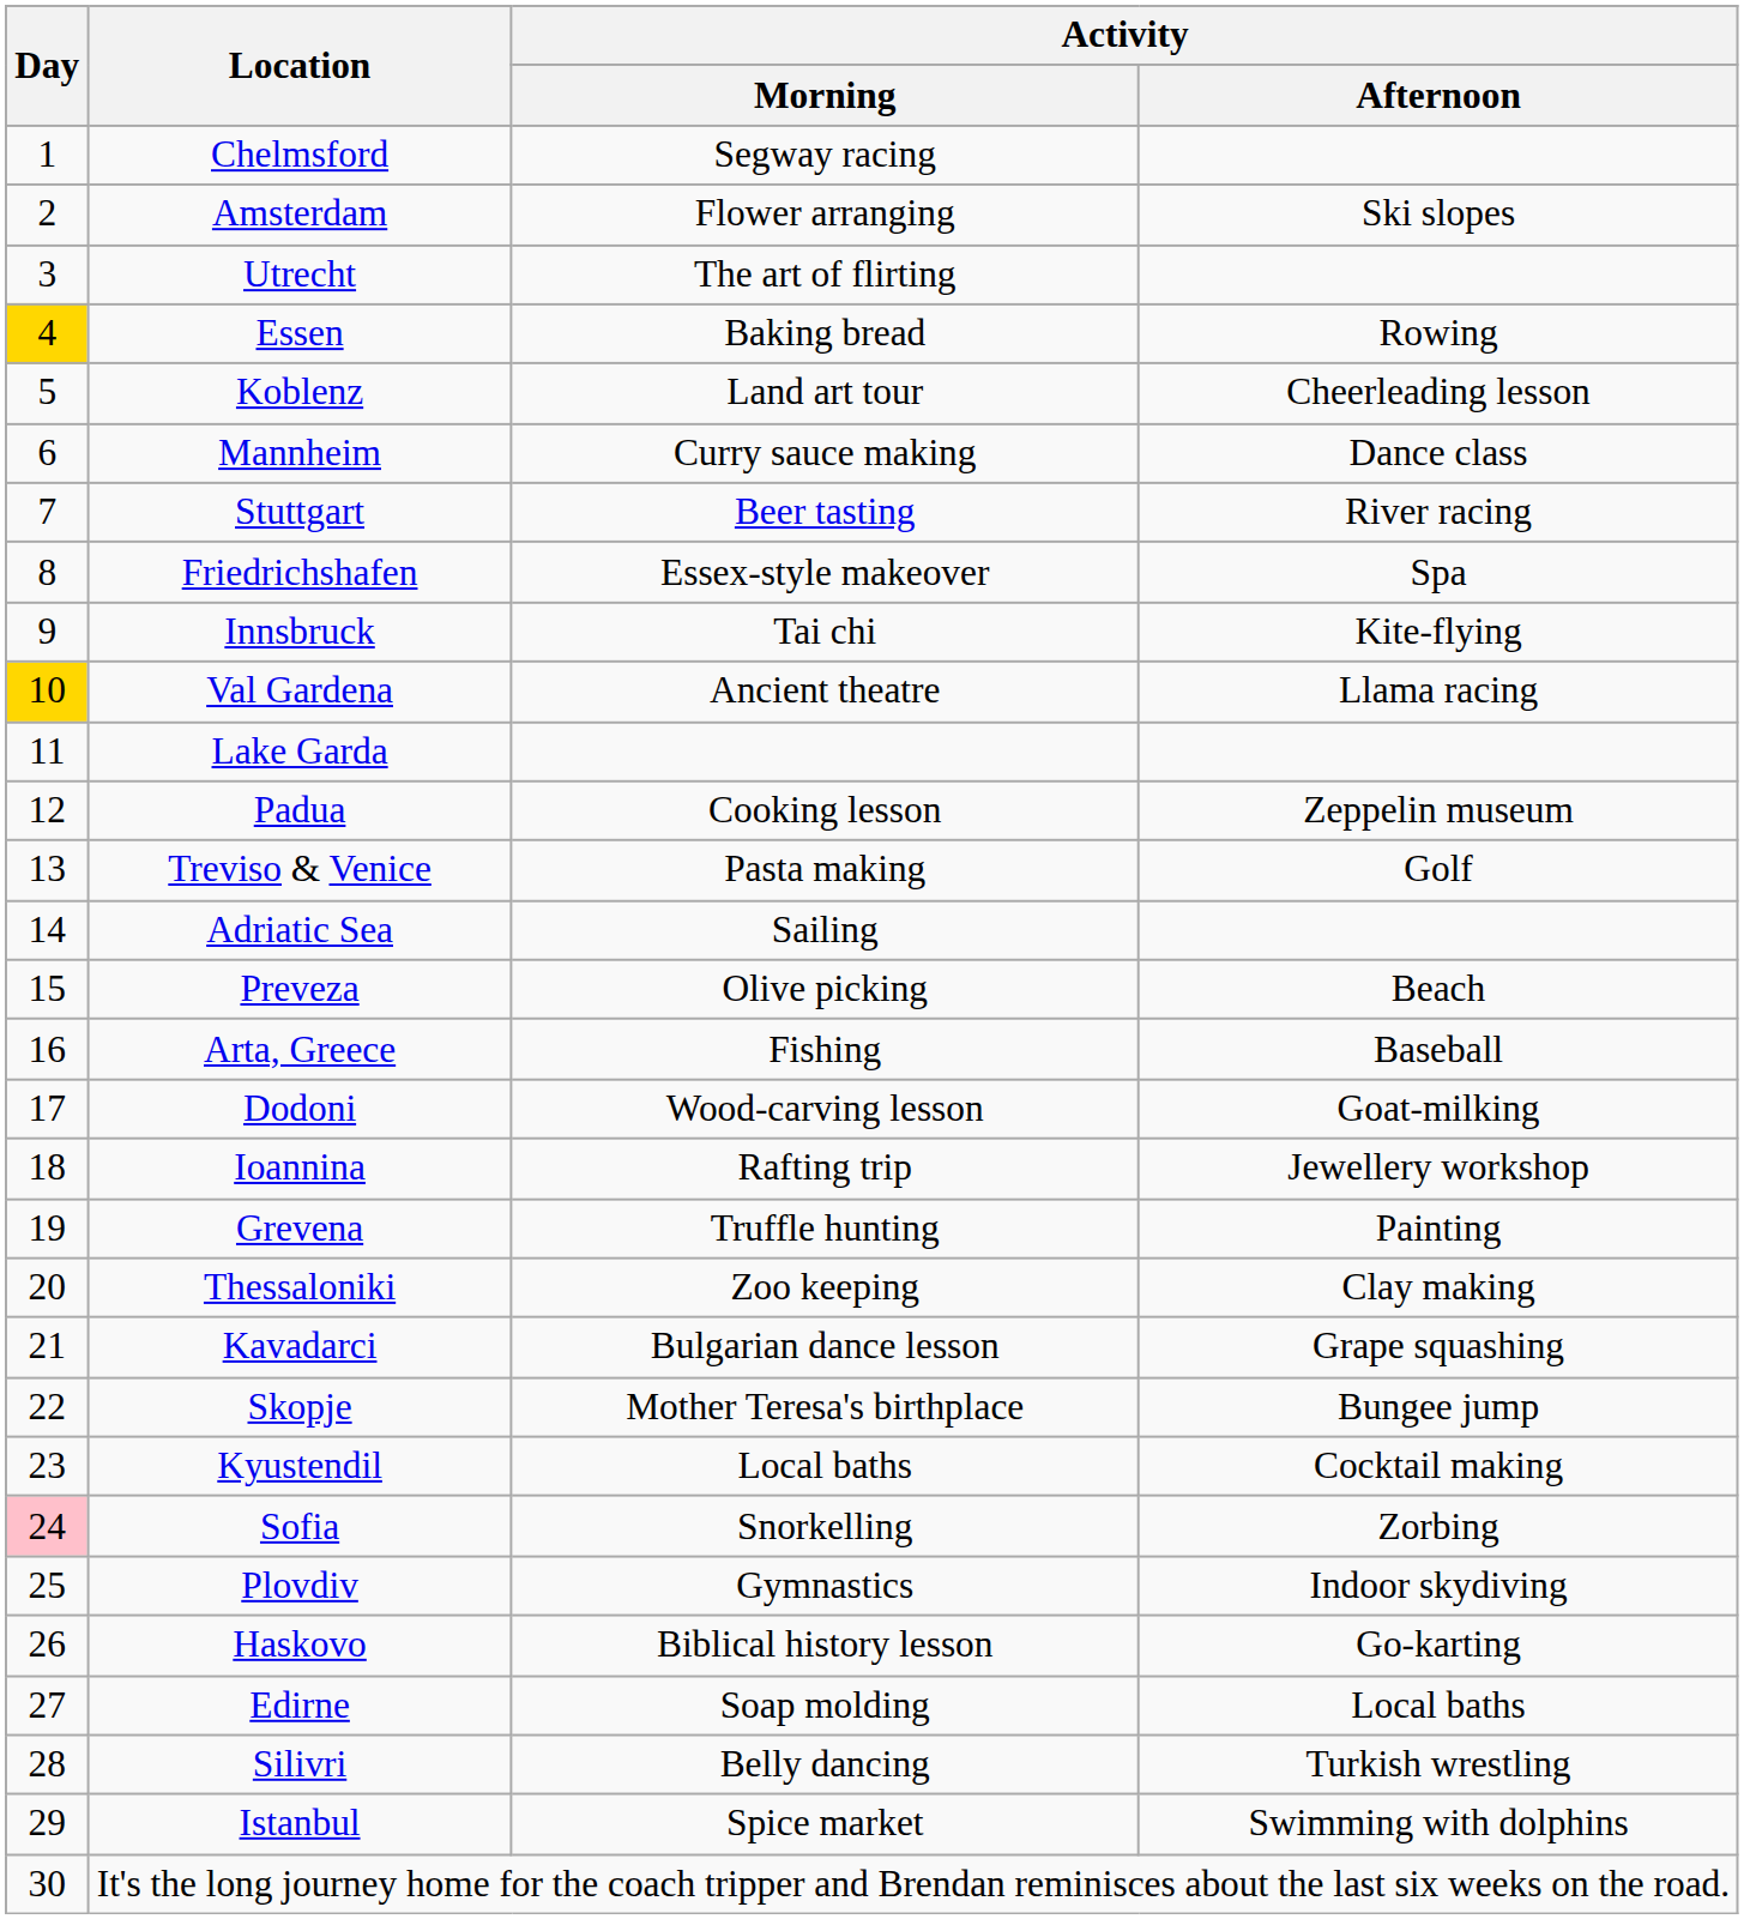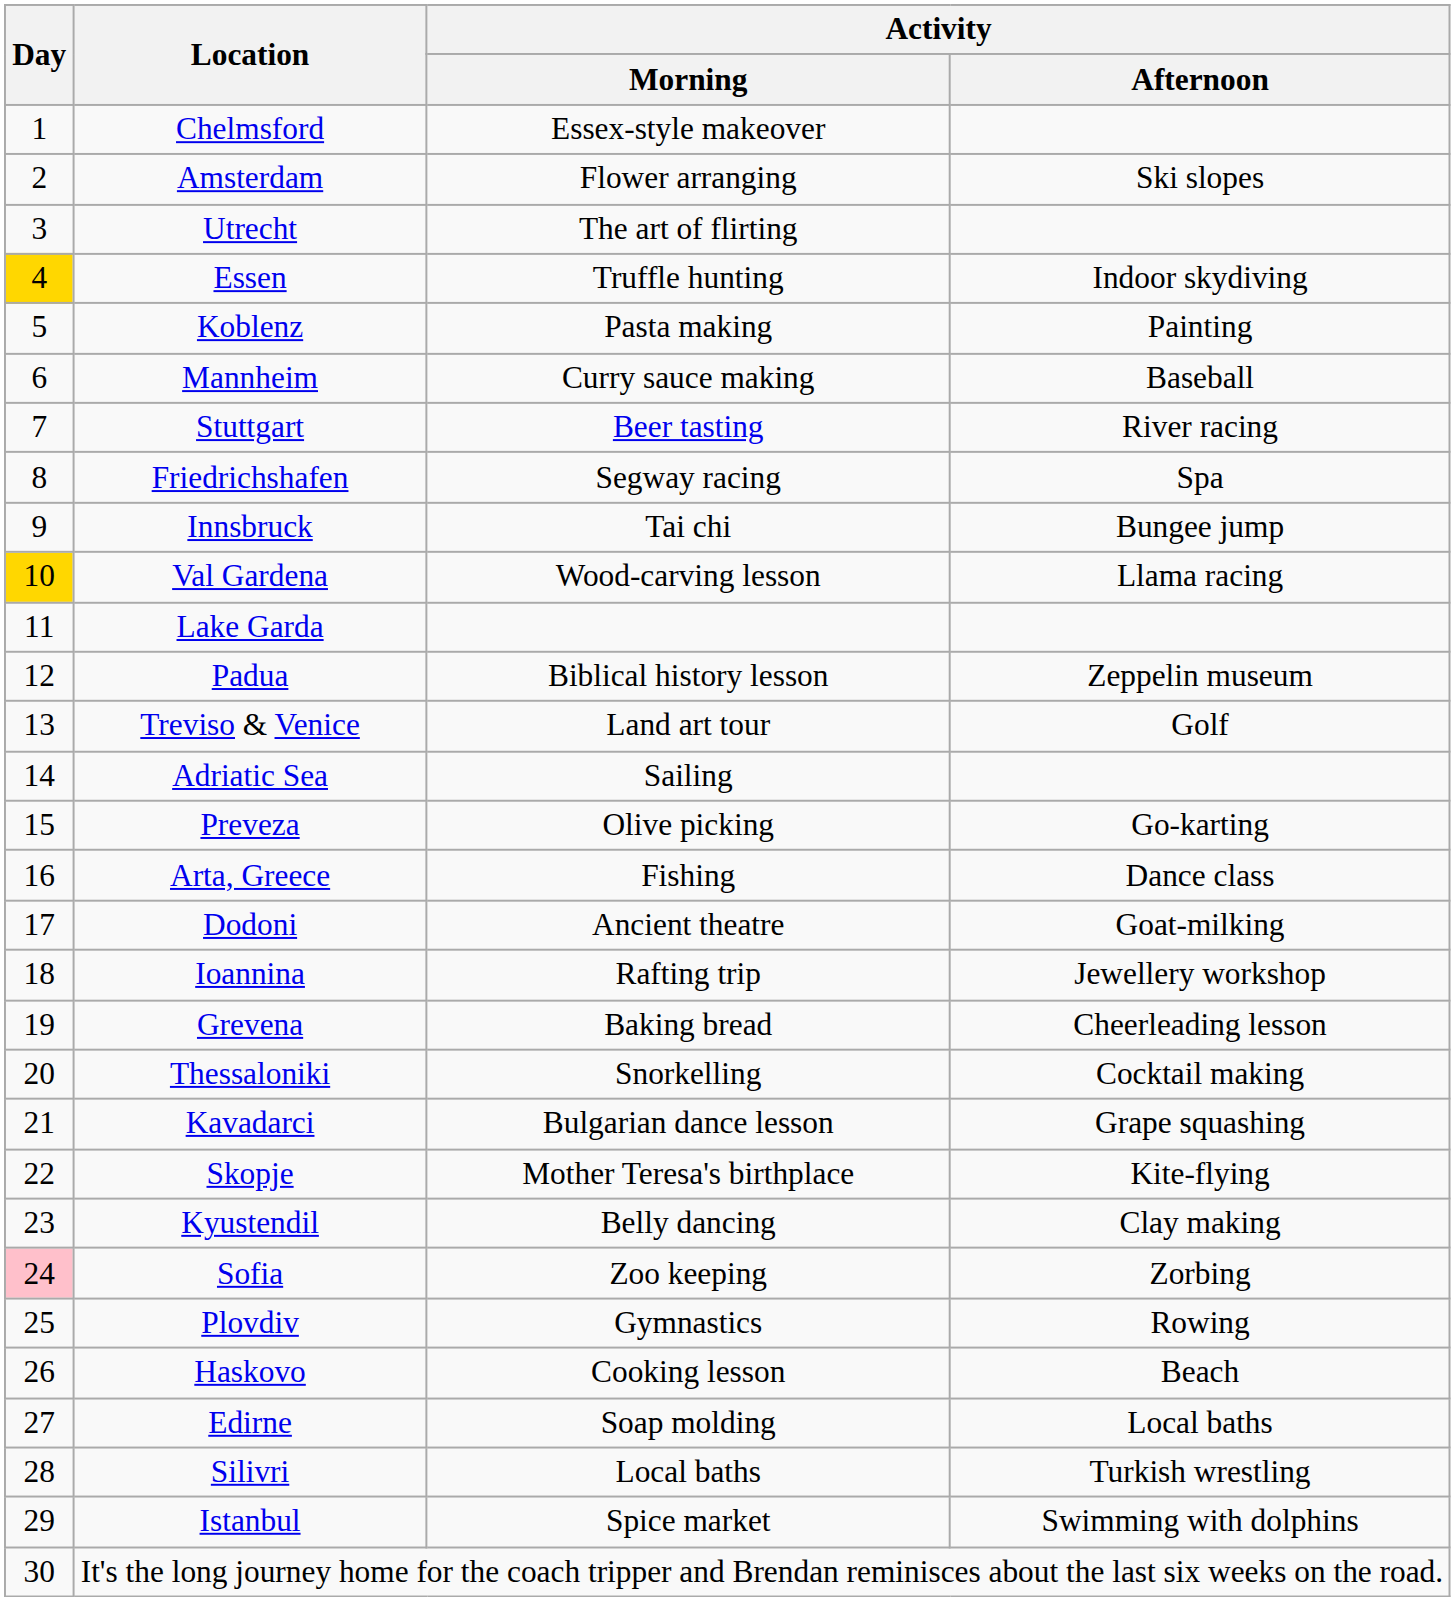 <table class="wikitable" style="text-align:center;">
 <tr>
 <th rowspan=2>Day</th>
 <th rowspan=2>Location</th>
 <th colspan=2>Activity</th>
 </tr>
 <tr>
 <th>Morning</th>
 <th>Afternoon</th>
 </tr>
 <tr>
 <td>1</td>
 <td><a href='#'>Chelmsford</a></td>
-<td>Segway racing</td>
+<td>Essex-style makeover</td>
 <td></td>
 </tr>
 <tr>
 <td>2</td>
 <td><a href='#'>Amsterdam</a></td>
 <td>Flower arranging</td>
 <td>Ski slopes</td>
 </tr>
 <tr>
 <td>3</td>
 <td><a href='#'>Utrecht</a></td>
 <td>The art of flirting</td>
 <td></td>
 </tr>
 <tr>
 <td style="background: gold;">4</td>
 <td><a href='#'>Essen</a></td>
-<td>Baking bread</td>
-<td>Rowing</td>
+<td>Truffle hunting</td>
+<td>Indoor skydiving</td>
 </tr>
 <tr>
 <td>5</td>
 <td><a href='#'>Koblenz</a></td>
-<td>Land art tour</td>
-<td>Cheerleading lesson</td>
+<td>Pasta making</td>
+<td>Painting</td>
 </tr>
 <tr>
 <td>6</td>
 <td><a href='#'>Mannheim</a></td>
 <td>Curry sauce making</td>
-<td>Dance class</td>
+<td>Baseball</td>
 </tr>
 <tr>
 <td>7</td>
 <td><a href='#'>Stuttgart</a></td>
 <td><a href='#'>Beer tasting</a></td>
 <td>River racing</td>
 </tr>
 <tr>
 <td>8</td>
 <td><a href='#'>Friedrichshafen</a></td>
-<td>Essex-style makeover</td>
+<td>Segway racing</td>
 <td>Spa</td>
 </tr>
 <tr>
 <td>9</td>
 <td><a href='#'>Innsbruck</a></td>
 <td>Tai chi</td>
-<td>Kite-flying</td>
+<td>Bungee jump</td>
 </tr>
 <tr>
 <td style="background: gold;">10</td>
 <td><a href='#'>Val Gardena</a></td>
-<td>Ancient theatre</td>
+<td>Wood-carving lesson</td>
 <td>Llama racing</td>
 </tr>
 <tr>
 <td>11</td>
 <td><a href='#'>Lake Garda</a></td>
 <td></td>
 <td></td>
 </tr>
 <tr>
 <td>12</td>
 <td><a href='#'>Padua</a></td>
-<td>Cooking lesson</td>
+<td>Biblical history lesson</td>
 <td>Zeppelin museum</td>
 </tr>
 <tr>
 <td>13</td>
 <td><a href='#'>Treviso</a> & <a href='#'>Venice</a></td>
-<td>Pasta making</td>
+<td>Land art tour</td>
 <td>Golf</td>
 </tr>
 <tr>
 <td>14</td>
 <td><a href='#'>Adriatic Sea</a></td>
 <td>Sailing</td>
 <td></td>
 </tr>
 <tr>
 <td>15</td>
 <td><a href='#'>Preveza</a></td>
 <td>Olive picking</td>
-<td>Beach</td>
+<td>Go-karting</td>
 </tr>
 <tr>
 <td>16</td>
 <td><a href='#'>Arta, Greece</a></td>
 <td>Fishing</td>
-<td>Baseball</td>
+<td>Dance class</td>
 </tr>
 <tr>
 <td>17</td>
 <td><a href='#'>Dodoni</a></td>
-<td>Wood-carving lesson</td>
+<td>Ancient theatre</td>
 <td>Goat-milking</td>
 </tr>
 <tr>
 <td>18</td>
 <td><a href='#'>Ioannina</a></td>
 <td>Rafting trip</td>
 <td>Jewellery workshop</td>
 </tr>
 <tr>
 <td>19</td>
 <td><a href='#'>Grevena</a></td>
-<td>Truffle hunting</td>
-<td>Painting</td>
+<td>Baking bread</td>
+<td>Cheerleading lesson</td>
 </tr>
 <tr>
 <td>20</td>
 <td><a href='#'>Thessaloniki</a></td>
-<td>Zoo keeping</td>
-<td>Clay making</td>
+<td>Snorkelling</td>
+<td>Cocktail making</td>
 </tr>
 <tr>
 <td>21</td>
 <td><a href='#'>Kavadarci</a></td>
 <td>Bulgarian dance lesson</td>
 <td>Grape squashing</td>
 </tr>
 <tr>
 <td>22</td>
 <td><a href='#'>Skopje</a></td>
 <td>Mother Teresa's birthplace</td>
-<td>Bungee jump</td>
+<td>Kite-flying</td>
 </tr>
 <tr>
 <td>23</td>
 <td><a href='#'>Kyustendil</a></td>
-<td>Local baths</td>
-<td>Cocktail making</td>
+<td>Belly dancing</td>
+<td>Clay making</td>
 </tr>
 <tr>
 <td style="background: pink;">24</td>
 <td><a href='#'>Sofia</a></td>
-<td>Snorkelling</td>
+<td>Zoo keeping</td>
 <td>Zorbing</td>
 </tr>
 <tr>
 <td>25</td>
 <td><a href='#'>Plovdiv</a></td>
 <td>Gymnastics</td>
-<td>Indoor skydiving</td>
+<td>Rowing</td>
 </tr>
 <tr>
 <td>26</td>
 <td><a href='#'>Haskovo</a></td>
-<td>Biblical history lesson</td>
-<td>Go-karting</td>
+<td>Cooking lesson</td>
+<td>Beach</td>
 </tr>
 <tr>
 <td>27</td>
 <td><a href='#'>Edirne</a></td>
 <td>Soap molding</td>
 <td>Local baths</td>
 </tr>
 <tr>
 <td>28</td>
 <td><a href='#'>Silivri</a></td>
-<td>Belly dancing</td>
+<td>Local baths</td>
 <td>Turkish wrestling</td>
 </tr>
 <tr>
 <td>29</td>
 <td><a href='#'>Istanbul</a></td>
 <td>Spice market</td>
 <td>Swimming with dolphins</td>
 </tr>
 <tr>
 <td>30</td>
 <td colspan="3">It's the long journey home for the coach tripper and Brendan reminisces about the last six weeks on the road.</td>
 </tr>
 </table>
